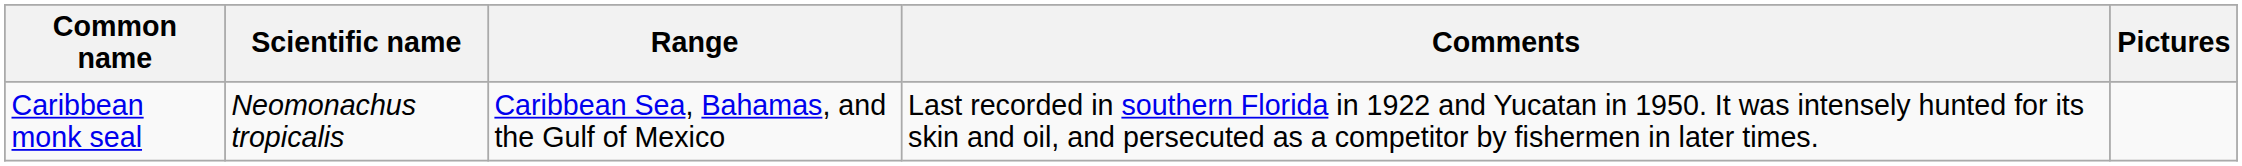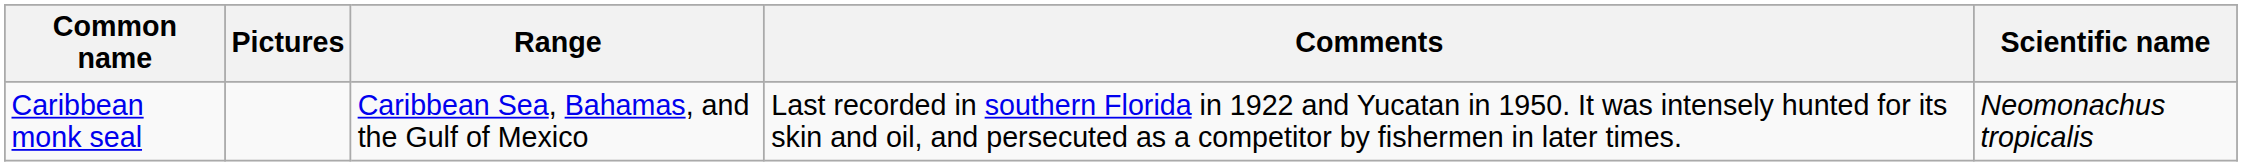 <table class="wikitable">
 <tr>
 <th>Common name</th>
-<th>Scientific name</th>
+<th class="unsortable">Pictures</th>
 <th>Range</th>
 <th class="unsortable">Comments</th>
-<th class="unsortable">Pictures</th>
+<th>Scientific name</th>
 </tr>
 <tr>
 <td><a href='#'>Caribbean monk seal</a></td>
-<td><em>Neomonachus tropicalis</em></td>
+<td></td>
 <td><a href='#'>Caribbean Sea</a>, <a href='#'>Bahamas</a>, and the Gulf of Mexico</td>
 <td>Last recorded in <a href='#'>southern Florida</a> in 1922 and Yucatan in 1950. It was intensely hunted for its skin and oil, and persecuted as a competitor by fishermen in later times.</td>
-<td></td>
+<td><em>Neomonachus tropicalis</em></td>
 </tr>
 </table>
